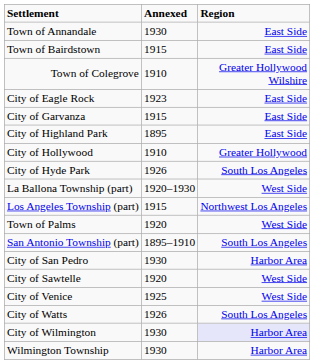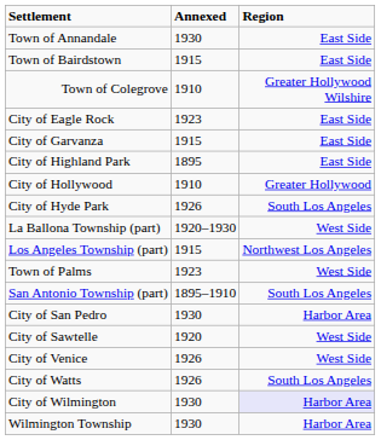 <table class="wikitable" style="text-align:right; margin-right:60px">
 <tr>
 <td align=left><strong>Settlement</strong></td>
 <td align=left><strong>Annexed</strong></td>
 <td align=left><strong>Region</strong></td>
 </tr>
 <tr>
 <td align=left>Town of Annandale</td>
 <td align=left>1930</td>
 <td><a href='#'>East Side</a></td>
 </tr>
 <tr>
 <td align=left>Town of Bairdstown</td>
 <td align=left>1915</td>
 <td><a href='#'>East Side</a></td>
 </tr>
 <tr>
 <td align-left>Town of Colegrove</td>
 <td align=left>1910</td>
 <td><a href='#'>Greater Hollywood</a><br><a href='#'>Wilshire</a></td>
 </tr>
 <tr>
 <td align=left>City of Eagle Rock</td>
 <td align=left>1923</td>
 <td><a href='#'>East Side</a></td>
 </tr>
 <tr>
 <td align=left>City of Garvanza</td>
 <td align=left>1915</td>
 <td><a href='#'>East Side</a></td>
 </tr>
 <tr>
 <td align=left>City of Highland Park</td>
 <td align=left>1895</td>
 <td><a href='#'>East Side</a></td>
 </tr>
 <tr>
 <td align=left>City of Hollywood</td>
 <td align=left>1910</td>
 <td><a href='#'>Greater Hollywood</a></td>
 </tr>
 <tr>
 <td align=left>City of Hyde Park</td>
 <td align=left>1926</td>
 <td><a href='#'>South Los Angeles</a></td>
 </tr>
 <tr>
 <td align=left>La Ballona Township (part)</td>
 <td align=left>1920–1930</td>
 <td><a href='#'>West Side</a></td>
 </tr>
 <tr>
 <td align=left><a href='#'>Los Angeles Township</a> (part)</td>
 <td align=left>1915</td>
 <td><a href='#'>Northwest Los Angeles</a></td>
 </tr>
 <tr>
 <td align=left>Town of Palms</td>
-<td align=left>1920</td>
+<td align=left>1923</td>
 <td><a href='#'>West Side</a></td>
 </tr>
 <tr>
 <td align=left><a href='#'>San Antonio Township</a> (part)</td>
 <td align=left>1895–1910</td>
 <td><a href='#'>South Los Angeles</a></td>
 </tr>
 <tr>
 <td align=left>City of San Pedro</td>
 <td align=left>1930</td>
 <td><a href='#'>Harbor Area</a></td>
 </tr>
 <tr>
 <td align=left>City of Sawtelle</td>
 <td align=left>1920</td>
 <td><a href='#'>West Side</a></td>
 </tr>
 <tr>
 <td align=left>City of Venice</td>
-<td align=left>1925</td>
+<td align=left>1926</td>
 <td><a href='#'>West Side</a></td>
 </tr>
 <tr>
 <td align=left>City of Watts</td>
 <td align=left>1926</td>
 <td><a href='#'>South Los Angeles</a></td>
 </tr>
 <tr>
 <td align=left>City of Wilmington</td>
 <td align=left>1930</td>
 <td style="background: lavender;"><a href='#'>Harbor Area</a></td>
 </tr>
 <tr>
 <td align=left>Wilmington Township</td>
 <td align=left>1930</td>
 <td><a href='#'>Harbor Area</a></td>
 </tr>
 </table>
